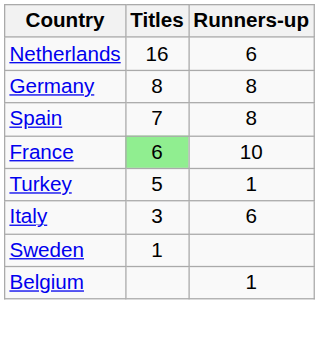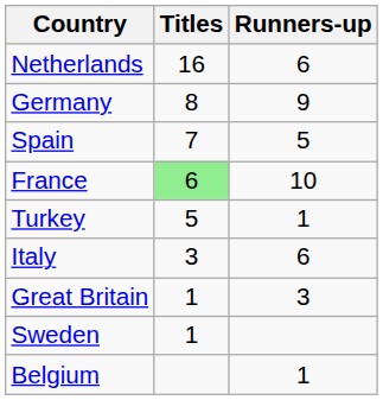 <table class="wikitable sortable">
 <tr>
 <th>Country</th>
 <th>Titles</th>
 <th>Runners-up</th>
 </tr>
 <tr>
 <td> <a href='#'>Netherlands</a></td>
 <td style="text-align:center;">16</td>
 <td style="text-align:center;">6</td>
 </tr>
 <tr>
 <td> <a href='#'>Germany</a></td>
 <td style="text-align:center;">8</td>
-<td style="text-align:center;">8</td>
+<td style="text-align:center;">9</td>
 </tr>
 <tr>
 <td> <a href='#'>Spain</a></td>
 <td style="text-align:center;">7</td>
-<td style="text-align:center;">8</td>
+<td style="text-align:center;">5</td>
 </tr>
 <tr>
 <td> <a href='#'>France</a></td>
 <td style="background: lightgreen; text-align:center;">6</td>
 <td style="text-align:center;">10</td>
 </tr>
 <tr>
 <td> <a href='#'>Turkey</a></td>
 <td style="text-align:center;">5</td>
 <td style="text-align:center;">1</td>
 </tr>
 <tr>
 <td> <a href='#'>Italy</a></td>
 <td style="text-align:center;">3</td>
 <td style="text-align:center;">6</td>
 </tr>
 <tr>
+<td> <a href='#'>Great Britain</a></td>
+<td style="text-align:center;">1</td>
+<td style="text-align:center;">3</td>
+</tr>
+<tr>
 <td> <a href='#'>Sweden</a></td>
 <td style="text-align:center;">1</td>
 <td></td>
 </tr>
 <tr>
 <td> <a href='#'>Belgium</a></td>
 <td></td>
 <td style="text-align:center;">1</td>
 </tr>
 </table>
